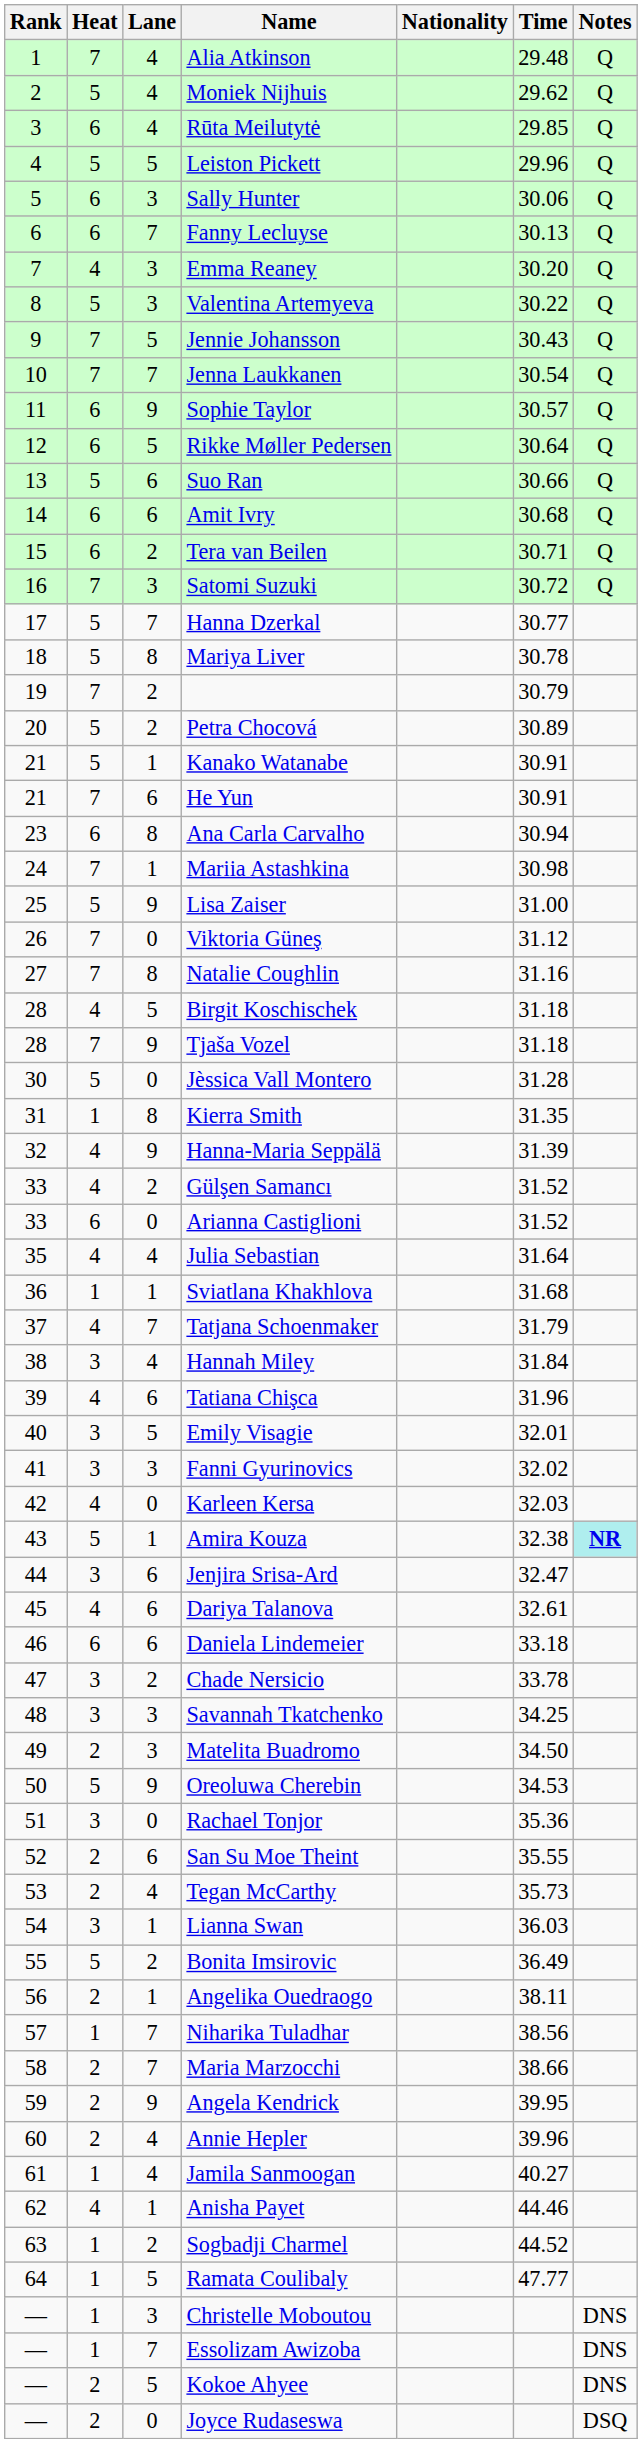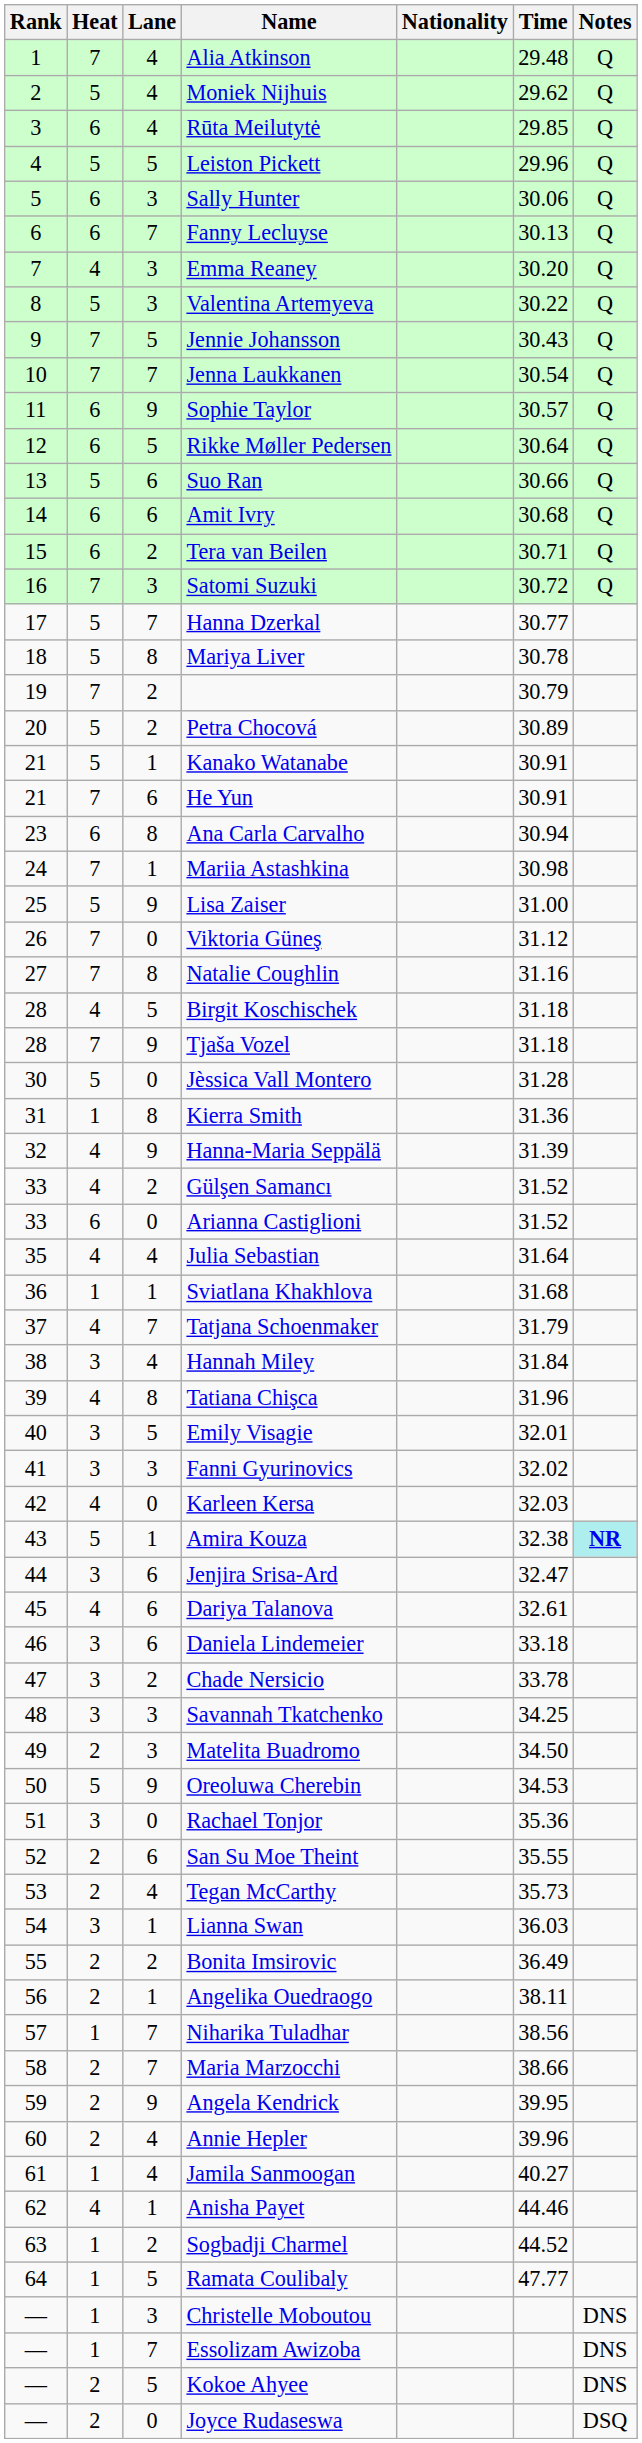 <table class="wikitable sortable" style="text-align:center">
 <tr>
 <th>Rank</th>
 <th>Heat</th>
 <th>Lane</th>
 <th>Name</th>
 <th>Nationality</th>
 <th>Time</th>
 <th>Notes</th>
 </tr>
 <tr bgcolor=ccffcc>
 <td>1</td>
 <td>7</td>
 <td>4</td>
 <td align=left><a href='#'>Alia Atkinson</a></td>
 <td align=left></td>
 <td>29.48</td>
 <td>Q</td>
 </tr>
 <tr bgcolor=ccffcc>
 <td>2</td>
 <td>5</td>
 <td>4</td>
 <td align=left><a href='#'>Moniek Nijhuis</a></td>
 <td align=left></td>
 <td>29.62</td>
 <td>Q</td>
 </tr>
 <tr bgcolor=ccffcc>
 <td>3</td>
 <td>6</td>
 <td>4</td>
 <td align=left><a href='#'>Rūta Meilutytė</a></td>
 <td align=left></td>
 <td>29.85</td>
 <td>Q</td>
 </tr>
 <tr bgcolor=ccffcc>
 <td>4</td>
 <td>5</td>
 <td>5</td>
 <td align=left><a href='#'>Leiston Pickett</a></td>
 <td align=left></td>
 <td>29.96</td>
 <td>Q</td>
 </tr>
 <tr bgcolor=ccffcc>
 <td>5</td>
 <td>6</td>
 <td>3</td>
 <td align=left><a href='#'>Sally Hunter</a></td>
 <td align=left></td>
 <td>30.06</td>
 <td>Q</td>
 </tr>
 <tr bgcolor=ccffcc>
 <td>6</td>
 <td>6</td>
 <td>7</td>
 <td align=left><a href='#'>Fanny Lecluyse</a></td>
 <td align=left></td>
 <td>30.13</td>
 <td>Q</td>
 </tr>
 <tr bgcolor=ccffcc>
 <td>7</td>
 <td>4</td>
 <td>3</td>
 <td align=left><a href='#'>Emma Reaney</a></td>
 <td align=left></td>
 <td>30.20</td>
 <td>Q</td>
 </tr>
 <tr bgcolor=ccffcc>
 <td>8</td>
 <td>5</td>
 <td>3</td>
 <td align=left><a href='#'>Valentina Artemyeva</a></td>
 <td align=left></td>
 <td>30.22</td>
 <td>Q</td>
 </tr>
 <tr bgcolor=ccffcc>
 <td>9</td>
 <td>7</td>
 <td>5</td>
 <td align=left><a href='#'>Jennie Johansson</a></td>
 <td align=left></td>
 <td>30.43</td>
 <td>Q</td>
 </tr>
 <tr bgcolor=ccffcc>
 <td>10</td>
 <td>7</td>
 <td>7</td>
 <td align=left><a href='#'>Jenna Laukkanen</a></td>
 <td align=left></td>
 <td>30.54</td>
 <td>Q</td>
 </tr>
 <tr bgcolor=ccffcc>
 <td>11</td>
 <td>6</td>
 <td>9</td>
 <td align=left><a href='#'>Sophie Taylor</a></td>
 <td align=left></td>
 <td>30.57</td>
 <td>Q</td>
 </tr>
 <tr bgcolor=ccffcc>
 <td>12</td>
 <td>6</td>
 <td>5</td>
 <td align=left><a href='#'>Rikke Møller Pedersen</a></td>
 <td align=left></td>
 <td>30.64</td>
 <td>Q</td>
 </tr>
 <tr bgcolor=ccffcc>
 <td>13</td>
 <td>5</td>
 <td>6</td>
 <td align=left><a href='#'>Suo Ran</a></td>
 <td align=left></td>
 <td>30.66</td>
 <td>Q</td>
 </tr>
 <tr bgcolor=ccffcc>
 <td>14</td>
 <td>6</td>
 <td>6</td>
 <td align=left><a href='#'>Amit Ivry</a></td>
 <td align=left></td>
 <td>30.68</td>
 <td>Q</td>
 </tr>
 <tr bgcolor=ccffcc>
 <td>15</td>
 <td>6</td>
 <td>2</td>
 <td align=left><a href='#'>Tera van Beilen</a></td>
 <td align=left></td>
 <td>30.71</td>
 <td>Q</td>
 </tr>
 <tr bgcolor=ccffcc>
 <td>16</td>
 <td>7</td>
 <td>3</td>
 <td align=left><a href='#'>Satomi Suzuki</a></td>
 <td align=left></td>
 <td>30.72</td>
 <td>Q</td>
 </tr>
 <tr>
 <td>17</td>
 <td>5</td>
 <td>7</td>
 <td align=left><a href='#'>Hanna Dzerkal</a></td>
 <td align=left></td>
 <td>30.77</td>
 <td></td>
 </tr>
 <tr>
 <td>18</td>
 <td>5</td>
 <td>8</td>
 <td align=left><a href='#'>Mariya Liver</a></td>
 <td align=left></td>
 <td>30.78</td>
 <td></td>
 </tr>
 <tr>
 <td>19</td>
 <td>7</td>
 <td>2</td>
 <td align=left></td>
 <td align=left></td>
 <td>30.79</td>
 <td></td>
 </tr>
 <tr>
 <td>20</td>
 <td>5</td>
 <td>2</td>
 <td align=left><a href='#'>Petra Chocová</a></td>
 <td align=left></td>
 <td>30.89</td>
 <td></td>
 </tr>
 <tr>
 <td>21</td>
 <td>5</td>
 <td>1</td>
 <td align=left><a href='#'>Kanako Watanabe</a></td>
 <td align=left></td>
 <td>30.91</td>
 <td></td>
 </tr>
 <tr>
 <td>21</td>
 <td>7</td>
 <td>6</td>
 <td align=left><a href='#'>He Yun</a></td>
 <td align=left></td>
 <td>30.91</td>
 <td></td>
 </tr>
 <tr>
 <td>23</td>
 <td>6</td>
 <td>8</td>
 <td align=left><a href='#'>Ana Carla Carvalho</a></td>
 <td align=left></td>
 <td>30.94</td>
 <td></td>
 </tr>
 <tr>
 <td>24</td>
 <td>7</td>
 <td>1</td>
 <td align=left><a href='#'>Mariia Astashkina</a></td>
 <td align=left></td>
 <td>30.98</td>
 <td></td>
 </tr>
 <tr>
 <td>25</td>
 <td>5</td>
 <td>9</td>
 <td align=left><a href='#'>Lisa Zaiser</a></td>
 <td align=left></td>
 <td>31.00</td>
 <td></td>
 </tr>
 <tr>
 <td>26</td>
 <td>7</td>
 <td>0</td>
 <td align=left><a href='#'>Viktoria Güneş</a></td>
 <td align=left></td>
 <td>31.12</td>
 <td></td>
 </tr>
 <tr>
 <td>27</td>
 <td>7</td>
 <td>8</td>
 <td align=left><a href='#'>Natalie Coughlin</a></td>
 <td align=left></td>
 <td>31.16</td>
 <td></td>
 </tr>
 <tr>
 <td>28</td>
 <td>4</td>
 <td>5</td>
 <td align=left><a href='#'>Birgit Koschischek</a></td>
 <td align=left></td>
 <td>31.18</td>
 <td></td>
 </tr>
 <tr>
 <td>28</td>
 <td>7</td>
 <td>9</td>
 <td align=left><a href='#'>Tjaša Vozel</a></td>
 <td align=left></td>
 <td>31.18</td>
 <td></td>
 </tr>
 <tr>
 <td>30</td>
 <td>5</td>
 <td>0</td>
 <td align=left><a href='#'>Jèssica Vall Montero</a></td>
 <td align=left></td>
 <td>31.28</td>
 <td></td>
 </tr>
 <tr>
 <td>31</td>
 <td>1</td>
 <td>8</td>
 <td align=left><a href='#'>Kierra Smith</a></td>
 <td align=left></td>
-<td>31.35</td>
+<td>31.36</td>
 <td></td>
 </tr>
 <tr>
 <td>32</td>
 <td>4</td>
 <td>9</td>
 <td align=left><a href='#'>Hanna-Maria Seppälä</a></td>
 <td align=left></td>
 <td>31.39</td>
 <td></td>
 </tr>
 <tr>
 <td>33</td>
 <td>4</td>
 <td>2</td>
 <td align=left><a href='#'>Gülşen Samancı</a></td>
 <td align=left></td>
 <td>31.52</td>
 <td></td>
 </tr>
 <tr>
 <td>33</td>
 <td>6</td>
 <td>0</td>
 <td align=left><a href='#'>Arianna Castiglioni</a></td>
 <td align=left></td>
 <td>31.52</td>
 <td></td>
 </tr>
 <tr>
 <td>35</td>
 <td>4</td>
 <td>4</td>
 <td align=left><a href='#'>Julia Sebastian</a></td>
 <td align=left></td>
 <td>31.64</td>
 <td></td>
 </tr>
 <tr>
 <td>36</td>
 <td>1</td>
 <td>1</td>
 <td align=left><a href='#'>Sviatlana Khakhlova</a></td>
 <td align=left></td>
 <td>31.68</td>
 <td></td>
 </tr>
 <tr>
 <td>37</td>
 <td>4</td>
 <td>7</td>
 <td align=left><a href='#'>Tatjana Schoenmaker</a></td>
 <td align=left></td>
 <td>31.79</td>
 <td></td>
 </tr>
 <tr>
 <td>38</td>
 <td>3</td>
 <td>4</td>
 <td align=left><a href='#'>Hannah Miley</a></td>
 <td align=left></td>
 <td>31.84</td>
 <td></td>
 </tr>
 <tr>
 <td>39</td>
 <td>4</td>
-<td>6</td>
+<td>8</td>
 <td align=left><a href='#'>Tatiana Chişca</a></td>
 <td align=left></td>
 <td>31.96</td>
 <td></td>
 </tr>
 <tr>
 <td>40</td>
 <td>3</td>
 <td>5</td>
 <td align=left><a href='#'>Emily Visagie</a></td>
 <td align=left></td>
 <td>32.01</td>
 <td></td>
 </tr>
 <tr>
 <td>41</td>
 <td>3</td>
 <td>3</td>
 <td align=left><a href='#'>Fanni Gyurinovics</a></td>
 <td align=left></td>
 <td>32.02</td>
 <td></td>
 </tr>
 <tr>
 <td>42</td>
 <td>4</td>
 <td>0</td>
 <td align=left><a href='#'>Karleen Kersa</a></td>
 <td align=left></td>
 <td>32.03</td>
 <td></td>
 </tr>
 <tr>
 <td>43</td>
 <td>5</td>
 <td>1</td>
 <td align=left><a href='#'>Amira Kouza</a></td>
 <td align=left></td>
 <td>32.38</td>
 <td style="background: paleturquoise;"><strong><a href='#'>NR</a></strong></td>
 </tr>
 <tr>
 <td>44</td>
 <td>3</td>
 <td>6</td>
 <td align=left><a href='#'>Jenjira Srisa-Ard</a></td>
 <td align=left></td>
 <td>32.47</td>
 <td></td>
 </tr>
 <tr>
 <td>45</td>
 <td>4</td>
 <td>6</td>
 <td align=left><a href='#'>Dariya Talanova</a></td>
 <td align=left></td>
 <td>32.61</td>
 <td></td>
 </tr>
 <tr>
 <td>46</td>
-<td>6</td>
+<td>3</td>
 <td>6</td>
 <td align=left><a href='#'>Daniela Lindemeier</a></td>
 <td align=left></td>
 <td>33.18</td>
 <td></td>
 </tr>
 <tr>
 <td>47</td>
 <td>3</td>
 <td>2</td>
 <td align=left><a href='#'>Chade Nersicio</a></td>
 <td align=left></td>
 <td>33.78</td>
 <td></td>
 </tr>
 <tr>
 <td>48</td>
 <td>3</td>
 <td>3</td>
 <td align=left><a href='#'>Savannah Tkatchenko</a></td>
 <td align=left></td>
 <td>34.25</td>
 <td></td>
 </tr>
 <tr>
 <td>49</td>
 <td>2</td>
 <td>3</td>
 <td align=left><a href='#'>Matelita Buadromo</a></td>
 <td align=left></td>
 <td>34.50</td>
 <td></td>
 </tr>
 <tr>
 <td>50</td>
 <td>5</td>
 <td>9</td>
 <td align=left><a href='#'>Oreoluwa Cherebin</a></td>
 <td align=left></td>
 <td>34.53</td>
 <td></td>
 </tr>
 <tr>
 <td>51</td>
 <td>3</td>
 <td>0</td>
 <td align=left><a href='#'>Rachael Tonjor</a></td>
 <td align=left></td>
 <td>35.36</td>
 <td></td>
 </tr>
 <tr>
 <td>52</td>
 <td>2</td>
 <td>6</td>
 <td align=left><a href='#'>San Su Moe Theint</a></td>
 <td align=left></td>
 <td>35.55</td>
 <td></td>
 </tr>
 <tr>
 <td>53</td>
 <td>2</td>
 <td>4</td>
 <td align=left><a href='#'>Tegan McCarthy</a></td>
 <td align=left></td>
 <td>35.73</td>
 <td></td>
 </tr>
 <tr>
 <td>54</td>
 <td>3</td>
 <td>1</td>
 <td align=left><a href='#'>Lianna Swan</a></td>
 <td align=left></td>
 <td>36.03</td>
 <td></td>
 </tr>
 <tr>
 <td>55</td>
-<td>5</td>
+<td>2</td>
 <td>2</td>
 <td align=left><a href='#'>Bonita Imsirovic</a></td>
 <td align=left></td>
 <td>36.49</td>
 <td></td>
 </tr>
 <tr>
 <td>56</td>
 <td>2</td>
 <td>1</td>
 <td align=left><a href='#'>Angelika Ouedraogo</a></td>
 <td align=left></td>
 <td>38.11</td>
 <td></td>
 </tr>
 <tr>
 <td>57</td>
 <td>1</td>
 <td>7</td>
 <td align=left><a href='#'>Niharika Tuladhar</a></td>
 <td align=left></td>
 <td>38.56</td>
 <td></td>
 </tr>
 <tr>
 <td>58</td>
 <td>2</td>
 <td>7</td>
 <td align=left><a href='#'>Maria Marzocchi</a></td>
 <td align=left></td>
 <td>38.66</td>
 <td></td>
 </tr>
 <tr>
 <td>59</td>
 <td>2</td>
 <td>9</td>
 <td align=left><a href='#'>Angela Kendrick</a></td>
 <td align=left></td>
 <td>39.95</td>
 <td></td>
 </tr>
 <tr>
 <td>60</td>
 <td>2</td>
 <td>4</td>
 <td align=left><a href='#'>Annie Hepler</a></td>
 <td align=left></td>
 <td>39.96</td>
 <td></td>
 </tr>
 <tr>
 <td>61</td>
 <td>1</td>
 <td>4</td>
 <td align=left><a href='#'>Jamila Sanmoogan</a></td>
 <td align=left></td>
 <td>40.27</td>
 <td></td>
 </tr>
 <tr>
 <td>62</td>
 <td>4</td>
 <td>1</td>
 <td align=left><a href='#'>Anisha Payet</a></td>
 <td align=left></td>
 <td>44.46</td>
 <td></td>
 </tr>
 <tr>
 <td>63</td>
 <td>1</td>
 <td>2</td>
 <td align=left><a href='#'>Sogbadji Charmel</a></td>
 <td align=left></td>
 <td>44.52</td>
 <td></td>
 </tr>
 <tr>
 <td>64</td>
 <td>1</td>
 <td>5</td>
 <td align=left><a href='#'>Ramata Coulibaly</a></td>
 <td align=left></td>
 <td>47.77</td>
 <td></td>
 </tr>
 <tr>
 <td>—</td>
 <td>1</td>
 <td>3</td>
 <td align=left><a href='#'>Christelle Moboutou</a></td>
 <td align=left></td>
 <td></td>
 <td>DNS</td>
 </tr>
 <tr>
 <td>—</td>
 <td>1</td>
 <td>7</td>
 <td align=left><a href='#'>Essolizam Awizoba</a></td>
 <td align=left></td>
 <td></td>
 <td>DNS</td>
 </tr>
 <tr>
 <td>—</td>
 <td>2</td>
 <td>5</td>
 <td align=left><a href='#'>Kokoe Ahyee</a></td>
 <td align=left></td>
 <td></td>
 <td>DNS</td>
 </tr>
 <tr>
 <td>—</td>
 <td>2</td>
 <td>0</td>
 <td align=left><a href='#'>Joyce Rudaseswa</a></td>
 <td align=left></td>
 <td></td>
 <td>DSQ</td>
 </tr>
 </table>
